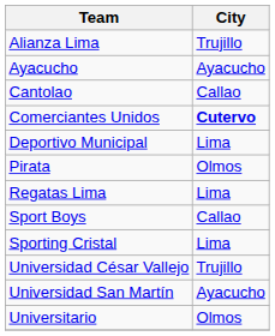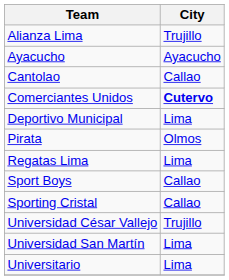 <table class="wikitable sortable">
 <tr>
 <th>Team</th>
 <th>City</th>
 </tr>
 <tr>
 <td><a href='#'>Alianza Lima</a></td>
 <td><a href='#'>Trujillo</a></td>
 </tr>
 <tr>
 <td><a href='#'>Ayacucho</a></td>
 <td><a href='#'>Ayacucho</a></td>
 </tr>
 <tr>
 <td><a href='#'>Cantolao</a></td>
 <td><a href='#'>Callao</a></td>
 </tr>
 <tr>
 <td><a href='#'>Comerciantes Unidos</a></td>
 <td><strong><a href='#'>Cutervo</a></strong></td>
 </tr>
 <tr>
 <td><a href='#'>Deportivo Municipal</a></td>
 <td><a href='#'>Lima</a></td>
 </tr>
 <tr>
 <td><a href='#'>Pirata</a></td>
 <td><a href='#'>Olmos</a></td>
 </tr>
 <tr>
 <td><a href='#'>Regatas Lima</a></td>
 <td><a href='#'>Lima</a></td>
 </tr>
 <tr>
 <td><a href='#'>Sport Boys</a></td>
 <td><a href='#'>Callao</a></td>
 </tr>
 <tr>
 <td><a href='#'>Sporting Cristal</a></td>
-<td><a href='#'>Lima</a></td>
+<td><a href='#'>Callao</a></td>
 </tr>
 <tr>
 <td><a href='#'>Universidad César Vallejo</a></td>
 <td><a href='#'>Trujillo</a></td>
 </tr>
 <tr>
 <td><a href='#'>Universidad San Martín</a></td>
-<td><a href='#'>Ayacucho</a></td>
+<td><a href='#'>Lima</a></td>
 </tr>
 <tr>
 <td><a href='#'>Universitario</a></td>
-<td><a href='#'>Olmos</a></td>
+<td><a href='#'>Lima</a></td>
 </tr>
 <tr>
 </tr>
 </table>
